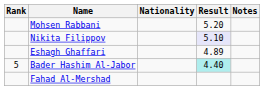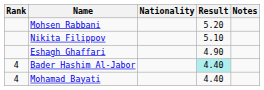 <table class="wikitable sortable" style="text-align:center">
 <tr>
 <th>Rank</th>
 <th>Name</th>
 <th>Nationality</th>
 <th>Result</th>
 <th>Notes</th>
 </tr>
 <tr>
 <td></td>
 <td align=left><a href='#'>Mohsen Rabbani</a></td>
 <td align=left></td>
 <td>5.20</td>
 <td></td>
 </tr>
 <tr>
 <td></td>
 <td align=left><a href='#'>Nikita Filippov</a></td>
 <td align=left></td>
-<td style="background: lavender;">5.10</td>
+<td>5.10</td>
 <td></td>
 </tr>
 <tr>
 <td></td>
 <td align=left><a href='#'>Eshagh Ghaffari</a></td>
 <td align=left></td>
-<td>4.89</td>
+<td>4.90</td>
 <td></td>
 </tr>
 <tr>
-<td>5</td>
+<td>4</td>
 <td align=left><a href='#'>Bader Hashim Al-Jabor</a></td>
 <td align=left></td>
 <td style="background: paleturquoise;">4.40</td>
 <td></td>
 </tr>
 <tr>
-<td></td>
-<td align=left><a href='#'>Fahad Al-Mershad</a></td>
+<td>4</td>
+<td align=left><a href='#'>Mohamad Bayati</a></td>
 <td align=left></td>
-<td></td>
+<td>4.40</td>
 <td></td>
 </tr>
 </table>
